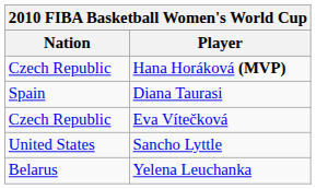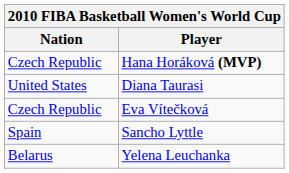 <table class="wikitable">
 <tr>
 <th colspan="2">2010 FIBA Basketball Women's World Cup</th>
 </tr>
 <tr>
 <th>Nation</th>
 <th>Player</th>
 </tr>
 <tr>
 <td><a href='#'>Czech Republic</a></td>
 <td><a href='#'>Hana Horáková</a> <strong>(MVP)</strong></td>
 </tr>
 <tr>
-<td><a href='#'>Spain</a></td>
+<td><a href='#'>United States</a></td>
 <td><a href='#'>Diana Taurasi</a></td>
 </tr>
 <tr>
 <td><a href='#'>Czech Republic</a></td>
 <td><a href='#'>Eva Vítečková</a></td>
 </tr>
 <tr>
-<td><a href='#'>United States</a></td>
+<td><a href='#'>Spain</a></td>
 <td><a href='#'>Sancho Lyttle</a></td>
 </tr>
 <tr>
 <td><a href='#'>Belarus</a></td>
 <td><a href='#'>Yelena Leuchanka</a></td>
 </tr>
 </table>
